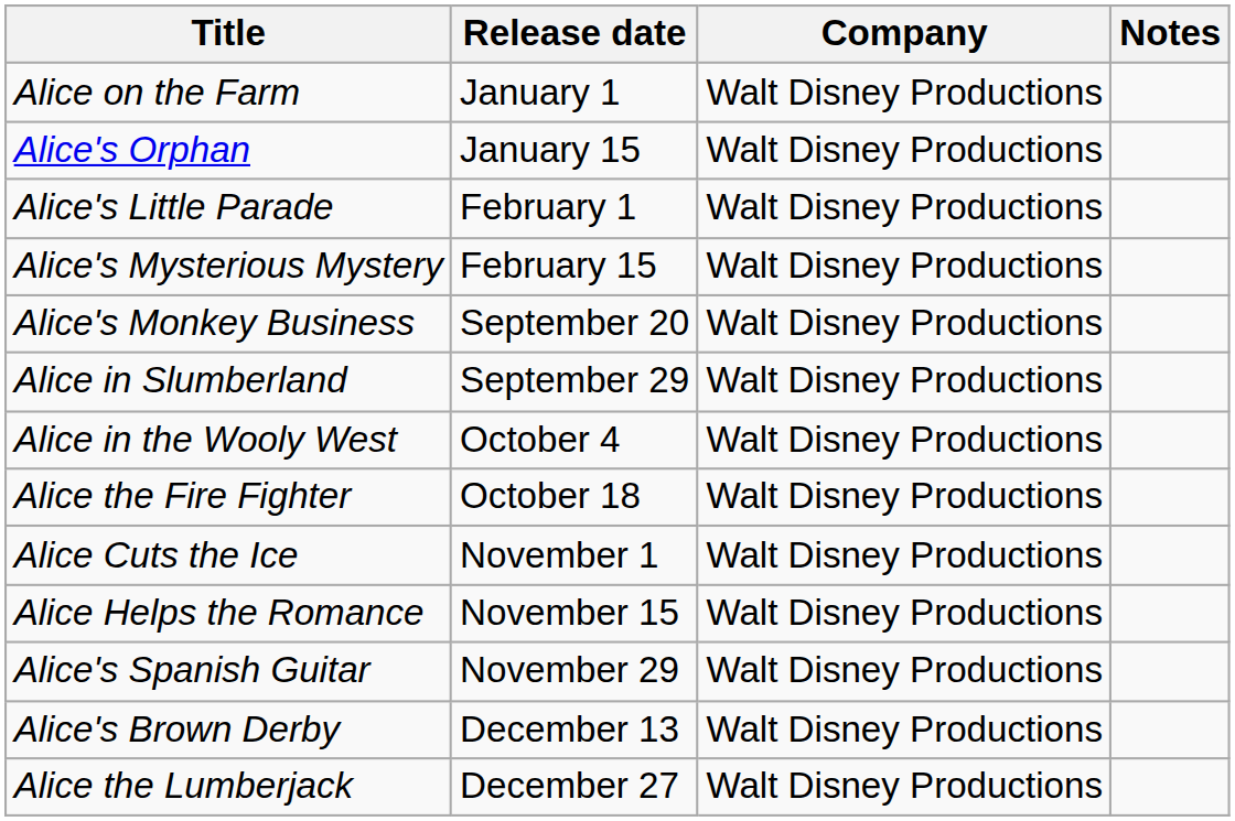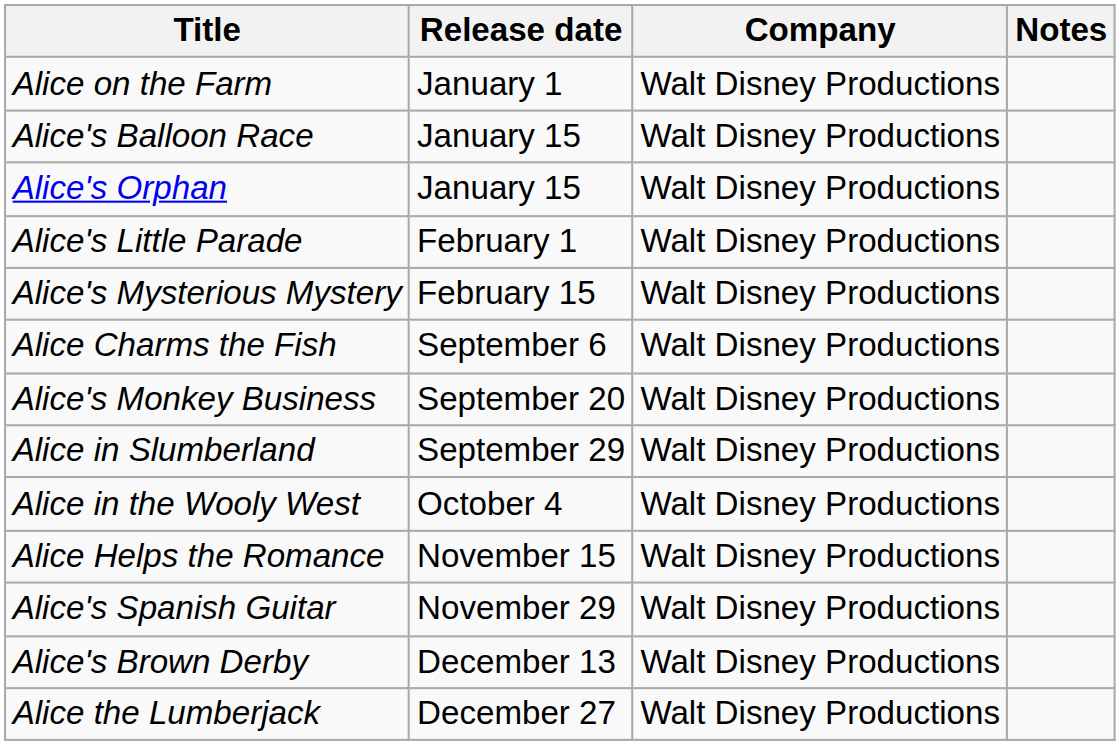 <table class="wikitable">
 <tr>
 <th>Title</th>
 <th>Release date</th>
 <th>Company</th>
 <th>Notes</th>
 </tr>
 <tr>
 <td><em>Alice on the Farm</em></td>
 <td>January 1</td>
+<td>Walt Disney Productions</td>
+<td></td>
+</tr>
+<tr>
+<td><em>Alice's Balloon Race</em></td>
+<td>January 15</td>
 <td>Walt Disney Productions</td>
 <td></td>
 </tr>
 <tr>
 <td><em><a href='#'>Alice's Orphan</a></em></td>
 <td>January 15</td>
 <td>Walt Disney Productions</td>
 <td></td>
 </tr>
 <tr>
 <td><em>Alice's Little Parade</em></td>
 <td>February 1</td>
 <td>Walt Disney Productions</td>
 <td></td>
 </tr>
 <tr>
 <td><em>Alice's Mysterious Mystery</em></td>
 <td>February 15</td>
 <td>Walt Disney Productions</td>
 <td></td>
 </tr>
 <tr>
+<td><em>Alice Charms the Fish</em></td>
+<td>September 6</td>
+<td>Walt Disney Productions</td>
+<td></td>
+</tr>
+<tr>
 <td><em>Alice's Monkey Business</em></td>
 <td>September 20</td>
 <td>Walt Disney Productions</td>
 <td></td>
 </tr>
 <tr>
 <td><em>Alice in Slumberland</em></td>
 <td>September 29</td>
 <td>Walt Disney Productions</td>
 <td></td>
 </tr>
 <tr>
 <td><em>Alice in the Wooly West</em></td>
 <td>October 4</td>
-<td>Walt Disney Productions</td>
-<td></td>
-</tr>
-<tr>
-<td><em>Alice the Fire Fighter</em></td>
-<td>October 18</td>
-<td>Walt Disney Productions</td>
-<td></td>
-</tr>
-<tr>
-<td><em>Alice Cuts the Ice</em></td>
-<td>November 1</td>
 <td>Walt Disney Productions</td>
 <td></td>
 </tr>
 <tr>
 <td><em>Alice Helps the Romance</em></td>
 <td>November 15</td>
 <td>Walt Disney Productions</td>
 <td></td>
 </tr>
 <tr>
 <td><em>Alice's Spanish Guitar</em></td>
 <td>November 29</td>
 <td>Walt Disney Productions</td>
 <td></td>
 </tr>
 <tr>
 <td><em>Alice's Brown Derby</em></td>
 <td>December 13</td>
 <td>Walt Disney Productions</td>
 <td></td>
 </tr>
 <tr>
 <td><em>Alice the Lumberjack</em></td>
 <td>December 27</td>
 <td>Walt Disney Productions</td>
 <td></td>
 </tr>
 </table>
